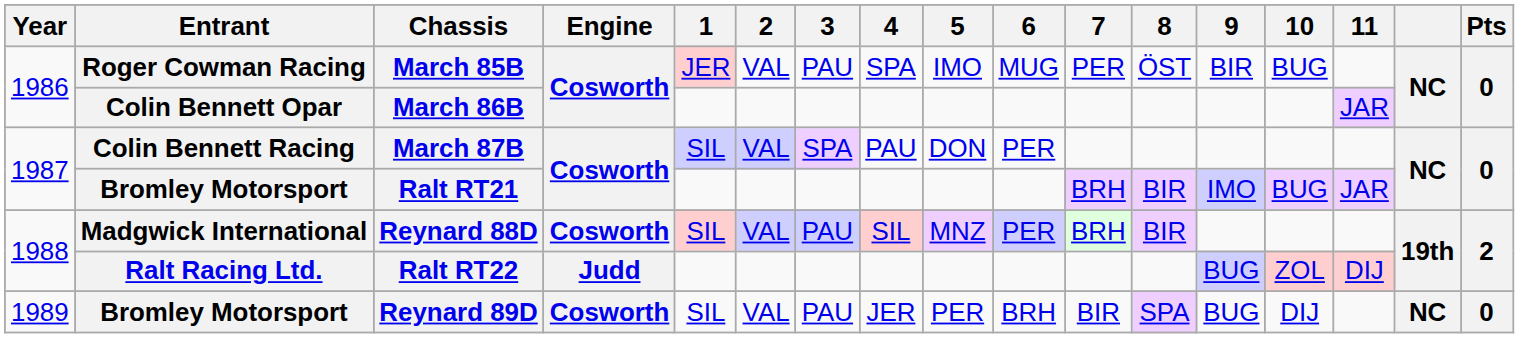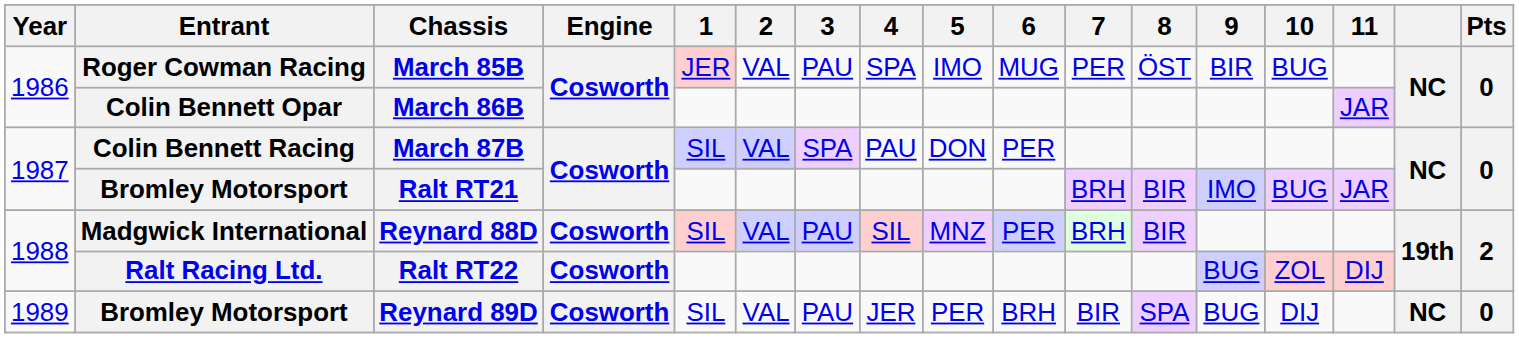 <table class="wikitable" style="text-align:center; font-size:90%">
 <tr>
 <th>Year</th>
 <th>Entrant</th>
 <th>Chassis</th>
 <th>Engine</th>
 <th>1</th>
 <th>2</th>
 <th>3</th>
 <th>4</th>
 <th>5</th>
 <th>6</th>
 <th>7</th>
 <th>8</th>
 <th>9</th>
 <th>10</th>
 <th>11</th>
 <th></th>
 <th>Pts</th>
 </tr>
 <tr>
 <td rowspan=2><a href='#'>1986</a></td>
 <th>Roger Cowman Racing</th>
 <th><a href='#'>March 85B</a></th>
 <th rowspan=2><a href='#'>Cosworth</a></th>
 <td style="background:#FFCFCF;"><a href='#'>JER</a><br></td>
 <td><a href='#'>VAL</a></td>
 <td><a href='#'>PAU</a></td>
 <td><a href='#'>SPA</a></td>
 <td><a href='#'>IMO</a></td>
 <td><a href='#'>MUG</a></td>
 <td><a href='#'>PER</a></td>
 <td><a href='#'>ÖST</a></td>
 <td><a href='#'>BIR</a></td>
 <td><a href='#'>BUG</a></td>
 <td></td>
 <th rowspan=2>NC</th>
 <th rowspan=2>0</th>
 </tr>
 <tr>
 <th>Colin Bennett Opar</th>
 <th><a href='#'>March 86B</a></th>
 <td></td>
 <td></td>
 <td></td>
 <td></td>
 <td></td>
 <td></td>
 <td></td>
 <td></td>
 <td></td>
 <td></td>
 <td style="background:#EFCFFF;"><a href='#'>JAR</a><br></td>
 </tr>
 <tr>
 <td rowspan=2><a href='#'>1987</a></td>
 <th>Colin Bennett Racing</th>
 <th><a href='#'>March 87B</a></th>
 <th rowspan=2><a href='#'>Cosworth</a></th>
 <td style="background:#CFCFFF;"><a href='#'>SIL</a><br></td>
 <td style="background:#CFCFFF;"><a href='#'>VAL</a><br></td>
 <td style="background:#EFCFFF;"><a href='#'>SPA</a><br></td>
 <td><a href='#'>PAU</a></td>
 <td><a href='#'>DON</a></td>
 <td><a href='#'>PER</a></td>
 <td></td>
 <td></td>
 <td></td>
 <td></td>
 <td></td>
 <th rowspan=2>NC</th>
 <th rowspan=2>0</th>
 </tr>
 <tr>
 <th>Bromley Motorsport</th>
 <th><a href='#'>Ralt RT21</a></th>
 <td></td>
 <td></td>
 <td></td>
 <td></td>
 <td></td>
 <td></td>
 <td style="background:#EFCFFF;"><a href='#'>BRH</a><br></td>
 <td style="background:#EFCFFF;"><a href='#'>BIR</a><br></td>
 <td style="background:#CFCFFF;"><a href='#'>IMO</a><br></td>
 <td style="background:#EFCFFF;"><a href='#'>BUG</a><br></td>
 <td style="background:#EFCFFF;"><a href='#'>JAR</a><br></td>
 </tr>
 <tr>
 <td rowspan=2><a href='#'>1988</a></td>
 <th>Madgwick International</th>
 <th><a href='#'>Reynard 88D</a></th>
 <th><a href='#'>Cosworth</a></th>
 <td style="background:#FFCFCF;"><a href='#'>SIL</a><br></td>
 <td style="background:#CFCFFF;"><a href='#'>VAL</a><br></td>
 <td style="background:#CFCFFF;"><a href='#'>PAU</a><br></td>
 <td style="background:#FFCFCF;"><a href='#'>SIL</a><br></td>
 <td style="background:#EFCFFF;"><a href='#'>MNZ</a><br></td>
 <td style="background:#CFCFFF;"><a href='#'>PER</a><br></td>
 <td style="background:#DFFFDF;"><a href='#'>BRH</a><br></td>
 <td style="background:#EFCFFF;"><a href='#'>BIR</a><br></td>
 <td></td>
 <td></td>
 <td></td>
 <th rowspan=2>19th</th>
 <th rowspan=2>2</th>
 </tr>
 <tr>
 <th><a href='#'>Ralt Racing Ltd.</a></th>
 <th><a href='#'>Ralt RT22</a></th>
-<th><a href='#'>Judd</a></th>
+<th><a href='#'>Cosworth</a></th>
 <td></td>
 <td></td>
 <td></td>
 <td></td>
 <td></td>
 <td></td>
 <td></td>
 <td></td>
 <td style="background:#CFCFFF;"><a href='#'>BUG</a><br></td>
 <td style="background:#FFCFCF;"><a href='#'>ZOL</a><br></td>
 <td style="background:#FFCFCF;"><a href='#'>DIJ</a><br></td>
 </tr>
 <tr>
 <td><a href='#'>1989</a></td>
 <th>Bromley Motorsport</th>
 <th><a href='#'>Reynard 89D</a></th>
 <th><a href='#'>Cosworth</a></th>
 <td><a href='#'>SIL</a></td>
 <td><a href='#'>VAL</a></td>
 <td><a href='#'>PAU</a></td>
 <td><a href='#'>JER</a></td>
 <td><a href='#'>PER</a></td>
 <td><a href='#'>BRH</a></td>
 <td><a href='#'>BIR</a></td>
 <td style="background:#EFCFFF;"><a href='#'>SPA</a><br></td>
 <td><a href='#'>BUG</a></td>
 <td><a href='#'>DIJ</a></td>
 <td></td>
 <th>NC</th>
 <th>0</th>
 </tr>
 </table>
